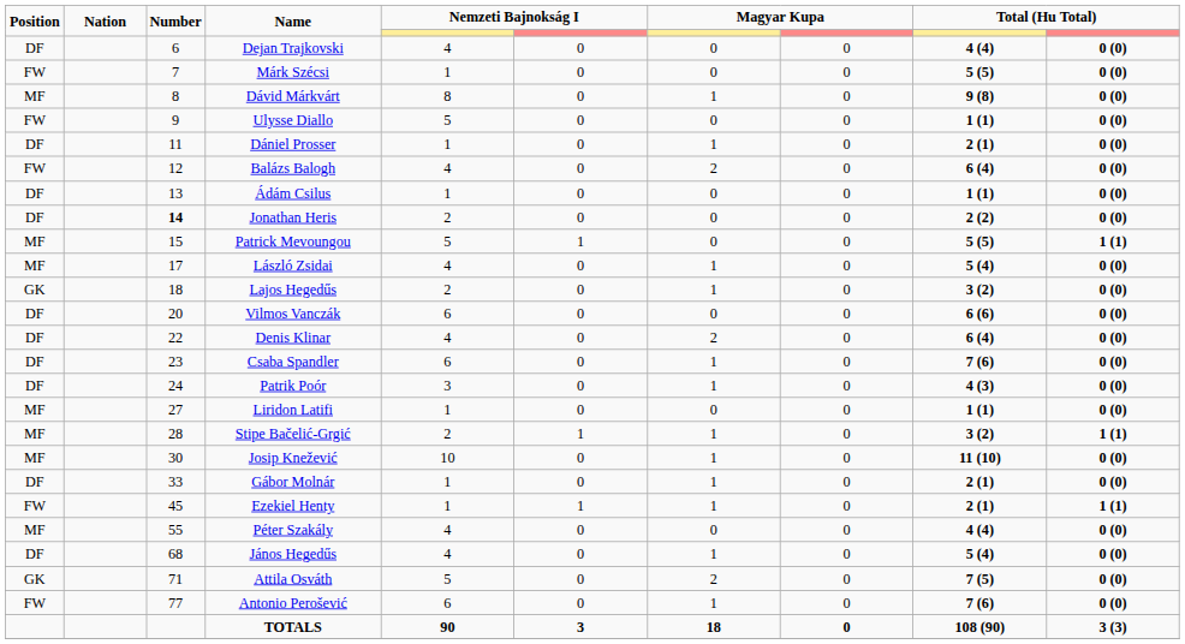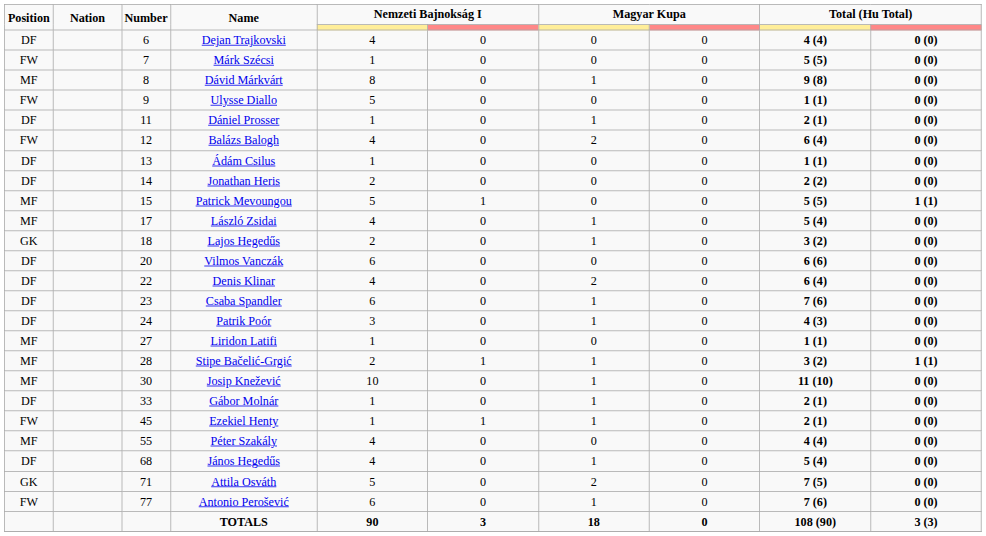 <table class="wikitable" style="font-size: 95%; text-align: center;">
 <tr>
 <td rowspan="2" width="5%" align="center"><strong>Position</strong></td>
 <td rowspan="2" width="7%" align="center"><strong>Nation</strong></td>
 <td rowspan="2" width="5%" align="center"><strong>Number</strong></td>
 <td rowspan="2" width="15%" align="center"><strong>Name</strong></td>
 <td colspan="2" align="center"><strong>Nemzeti Bajnokság I</strong></td>
 <td colspan="2" align="center"><strong>Magyar Kupa</strong></td>
 <td colspan="2" align="center"><strong>Total (Hu Total)</strong></td>
 </tr>
 <tr>
 <th width=60 style="background: #FFEE99"></th>
 <th width=60 style="background: #FF8888"></th>
 <th width=60 style="background: #FFEE99"></th>
 <th width=60 style="background: #FF8888"></th>
 <th width=60 style="background: #FFEE99"></th>
 <th width=60 style="background: #FF8888"></th>
 </tr>
 <tr>
 <td>DF</td>
 <td></td>
 <td>6</td>
 <td><a href='#'>Dejan Trajkovski</a></td>
 <td>4</td>
 <td>0</td>
 <td>0</td>
 <td>0</td>
 <td><strong>4 (4)</strong></td>
 <td><strong>0 (0)</strong></td>
 </tr>
 <tr>
 <td>FW</td>
 <td></td>
 <td>7</td>
 <td><a href='#'>Márk Szécsi</a></td>
 <td>1</td>
 <td>0</td>
 <td>0</td>
 <td>0</td>
 <td><strong>5 (5)</strong></td>
 <td><strong>0 (0)</strong></td>
 </tr>
 <tr>
 <td>MF</td>
 <td></td>
 <td>8</td>
 <td><a href='#'>Dávid Márkvárt</a></td>
 <td>8</td>
 <td>0</td>
 <td>1</td>
 <td>0</td>
 <td><strong>9 (8)</strong></td>
 <td><strong>0 (0)</strong></td>
 </tr>
 <tr>
 <td>FW</td>
 <td></td>
 <td>9</td>
 <td><a href='#'>Ulysse Diallo</a></td>
 <td>5</td>
 <td>0</td>
 <td>0</td>
 <td>0</td>
 <td><strong>1 (1)</strong></td>
 <td><strong>0 (0)</strong></td>
 </tr>
 <tr>
 <td>DF</td>
 <td></td>
 <td>11</td>
 <td><a href='#'>Dániel Prosser</a></td>
 <td>1</td>
 <td>0</td>
 <td>1</td>
 <td>0</td>
 <td><strong>2 (1)</strong></td>
 <td><strong>0 (0)</strong></td>
 </tr>
 <tr>
 <td>FW</td>
 <td></td>
 <td>12</td>
 <td><a href='#'>Balázs Balogh</a></td>
 <td>4</td>
 <td>0</td>
 <td>2</td>
 <td>0</td>
 <td><strong>6 (4)</strong></td>
 <td><strong>0 (0)</strong></td>
 </tr>
 <tr>
 <td>DF</td>
 <td></td>
 <td>13</td>
 <td><a href='#'>Ádám Csilus</a></td>
 <td>1</td>
 <td>0</td>
 <td>0</td>
 <td>0</td>
 <td><strong>1 (1)</strong></td>
 <td><strong>0 (0)</strong></td>
 </tr>
 <tr>
 <td>DF</td>
 <td></td>
-<td><strong>14</strong></td>
+<td>14</td>
 <td><a href='#'>Jonathan Heris</a></td>
 <td>2</td>
 <td>0</td>
 <td>0</td>
 <td>0</td>
 <td><strong>2 (2)</strong></td>
 <td><strong>0 (0)</strong></td>
 </tr>
 <tr>
 <td>MF</td>
 <td></td>
 <td>15</td>
 <td><a href='#'>Patrick Mevoungou</a></td>
 <td>5</td>
 <td>1</td>
 <td>0</td>
 <td>0</td>
 <td><strong>5 (5)</strong></td>
 <td><strong>1 (1)</strong></td>
 </tr>
 <tr>
 <td>MF</td>
 <td></td>
 <td>17</td>
 <td><a href='#'>László Zsidai</a></td>
 <td>4</td>
 <td>0</td>
 <td>1</td>
 <td>0</td>
 <td><strong>5 (4)</strong></td>
 <td><strong>0 (0)</strong></td>
 </tr>
 <tr>
 <td>GK</td>
 <td></td>
 <td>18</td>
 <td><a href='#'>Lajos Hegedűs</a></td>
 <td>2</td>
 <td>0</td>
 <td>1</td>
 <td>0</td>
 <td><strong>3 (2)</strong></td>
 <td><strong>0 (0)</strong></td>
 </tr>
 <tr>
 <td>DF</td>
 <td></td>
 <td>20</td>
 <td><a href='#'>Vilmos Vanczák</a></td>
 <td>6</td>
 <td>0</td>
 <td>0</td>
 <td>0</td>
 <td><strong>6 (6)</strong></td>
 <td><strong>0 (0)</strong></td>
 </tr>
 <tr>
 <td>DF</td>
 <td></td>
 <td>22</td>
 <td><a href='#'>Denis Klinar</a></td>
 <td>4</td>
 <td>0</td>
 <td>2</td>
 <td>0</td>
 <td><strong>6 (4)</strong></td>
 <td><strong>0 (0)</strong></td>
 </tr>
 <tr>
 <td>DF</td>
 <td></td>
 <td>23</td>
 <td><a href='#'>Csaba Spandler</a></td>
 <td>6</td>
 <td>0</td>
 <td>1</td>
 <td>0</td>
 <td><strong>7 (6)</strong></td>
 <td><strong>0 (0)</strong></td>
 </tr>
 <tr>
 <td>DF</td>
 <td></td>
 <td>24</td>
 <td><a href='#'>Patrik Poór</a></td>
 <td>3</td>
 <td>0</td>
 <td>1</td>
 <td>0</td>
 <td><strong>4 (3)</strong></td>
 <td><strong>0 (0)</strong></td>
 </tr>
 <tr>
 <td>MF</td>
 <td></td>
 <td>27</td>
 <td><a href='#'>Liridon Latifi</a></td>
 <td>1</td>
 <td>0</td>
 <td>0</td>
 <td>0</td>
 <td><strong>1 (1)</strong></td>
 <td><strong>0 (0)</strong></td>
 </tr>
 <tr>
 <td>MF</td>
 <td></td>
 <td>28</td>
 <td><a href='#'>Stipe Bačelić-Grgić</a></td>
 <td>2</td>
 <td>1</td>
 <td>1</td>
 <td>0</td>
 <td><strong>3 (2)</strong></td>
 <td><strong>1 (1)</strong></td>
 </tr>
 <tr>
 <td>MF</td>
 <td></td>
 <td>30</td>
 <td><a href='#'>Josip Knežević</a></td>
 <td>10</td>
 <td>0</td>
 <td>1</td>
 <td>0</td>
 <td><strong>11 (10)</strong></td>
 <td><strong>0 (0)</strong></td>
 </tr>
 <tr>
 <td>DF</td>
 <td></td>
 <td>33</td>
 <td><a href='#'>Gábor Molnár</a></td>
 <td>1</td>
 <td>0</td>
 <td>1</td>
 <td>0</td>
 <td><strong>2 (1)</strong></td>
 <td><strong>0 (0)</strong></td>
 </tr>
 <tr>
 <td>FW</td>
 <td></td>
 <td>45</td>
 <td><a href='#'>Ezekiel Henty</a></td>
 <td>1</td>
 <td>1</td>
 <td>1</td>
 <td>0</td>
 <td><strong>2 (1)</strong></td>
-<td><strong>1 (1)</strong></td>
+<td><strong>0 (0)</strong></td>
 </tr>
 <tr>
 <td>MF</td>
 <td></td>
 <td>55</td>
 <td><a href='#'>Péter Szakály</a></td>
 <td>4</td>
 <td>0</td>
 <td>0</td>
 <td>0</td>
 <td><strong>4 (4)</strong></td>
 <td><strong>0 (0)</strong></td>
 </tr>
 <tr>
 <td>DF</td>
 <td></td>
 <td>68</td>
 <td><a href='#'>János Hegedűs</a></td>
 <td>4</td>
 <td>0</td>
 <td>1</td>
 <td>0</td>
 <td><strong>5 (4)</strong></td>
 <td><strong>0 (0)</strong></td>
 </tr>
 <tr>
 <td>GK</td>
 <td></td>
 <td>71</td>
 <td><a href='#'>Attila Osváth</a></td>
 <td>5</td>
 <td>0</td>
 <td>2</td>
 <td>0</td>
 <td><strong>7 (5)</strong></td>
 <td><strong>0 (0)</strong></td>
 </tr>
 <tr>
 <td>FW</td>
 <td></td>
 <td>77</td>
 <td><a href='#'>Antonio Perošević</a></td>
 <td>6</td>
 <td>0</td>
 <td>1</td>
 <td>0</td>
 <td><strong>7 (6)</strong></td>
 <td><strong>0 (0)</strong></td>
 </tr>
 <tr>
 <td></td>
 <td></td>
 <td></td>
 <td><strong>TOTALS</strong></td>
 <td><strong>90</strong></td>
 <td><strong>3</strong></td>
 <td><strong>18</strong></td>
 <td><strong>0</strong></td>
 <td><strong>108 (90)</strong></td>
 <td><strong>3 (3)</strong></td>
 </tr>
 <tr>
 </tr>
 </table>
